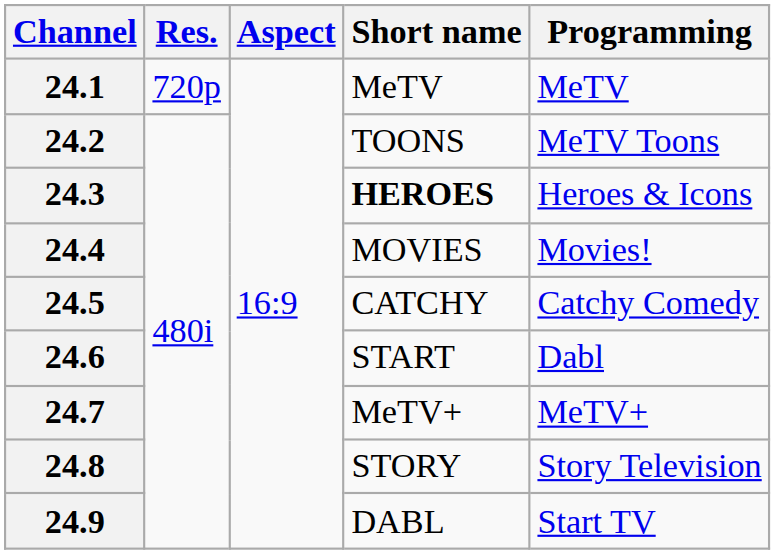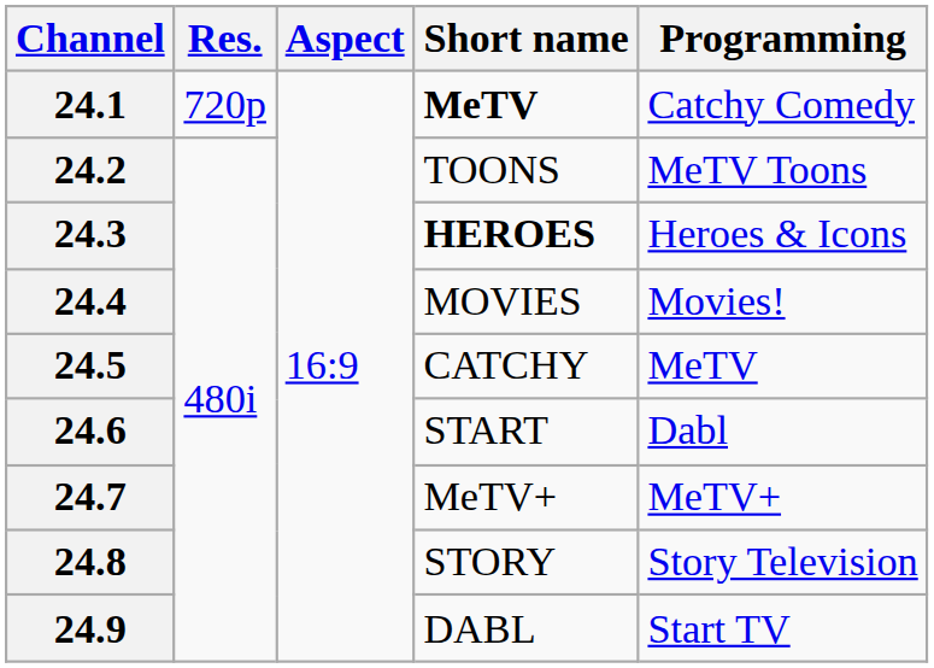 <table class="wikitable">
 <tr>
 <th scope = "col"><a href='#'>Channel</a></th>
 <th scope = "col"><a href='#'>Res.</a></th>
 <th scope = "col"><a href='#'>Aspect</a></th>
 <th scope = "col">Short name</th>
 <th scope = "col">Programming</th>
 </tr>
 <tr>
 <th scope = "row">24.1</th>
 <td><a href='#'>720p</a></td>
 <td rowspan=9><a href='#'>16:9</a></td>
-<td>MeTV</td>
-<td><a href='#'>MeTV</a></td>
+<td><strong>MeTV</strong></td>
+<td><a href='#'>Catchy Comedy</a></td>
 </tr>
 <tr>
 <th scope = "row">24.2</th>
 <td rowspan=8><a href='#'>480i</a></td>
 <td>TOONS</td>
 <td><a href='#'>MeTV Toons</a></td>
 </tr>
 <tr>
 <th scope = "row">24.3</th>
 <td><strong>HEROES</strong></td>
 <td><a href='#'>Heroes & Icons</a></td>
 </tr>
 <tr>
 <th scope = "row">24.4</th>
 <td>MOVIES</td>
 <td><a href='#'>Movies!</a></td>
 </tr>
 <tr>
 <th scope = "row">24.5</th>
 <td>CATCHY</td>
-<td><a href='#'>Catchy Comedy</a></td>
+<td><a href='#'>MeTV</a></td>
 </tr>
 <tr>
 <th scope = "row">24.6</th>
 <td>START</td>
 <td><a href='#'>Dabl</a></td>
 </tr>
 <tr>
 <th scope = "row">24.7</th>
 <td>MeTV+</td>
 <td><a href='#'>MeTV+</a></td>
 </tr>
 <tr>
 <th scope = "row">24.8</th>
 <td>STORY</td>
 <td><a href='#'>Story Television</a></td>
 </tr>
 <tr>
 <th scope = "row">24.9</th>
 <td>DABL</td>
 <td><a href='#'>Start TV</a></td>
 </tr>
 </table>
